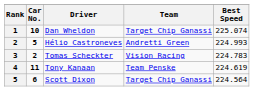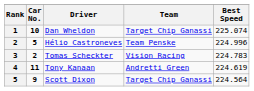 <table class="wikitable" style="font-size:95%;">
 <tr>
 </tr>
 <tr>
 <th>Rank</th>
 <th>Car<br>No.</th>
 <th>Driver</th>
 <th>Team</th>
 <th>Best<br>Speed</th>
 </tr>
 <tr>
 <th>1</th>
 <td style="text-align:center"><strong>10</strong></td>
 <td> <a href='#'>Dan Wheldon</a></td>
 <td><a href='#'>Target Chip Ganassi</a></td>
 <td align=center>225.074</td>
 </tr>
 <tr>
 <th>2</th>
 <td style="text-align:center"><strong>5</strong></td>
 <td> <a href='#'>Hélio Castroneves</a></td>
-<td><a href='#'>Andretti Green</a></td>
-<td align=center>224.993</td>
+<td><a href='#'>Team Penske</a></td>
+<td align=center>224.996</td>
 </tr>
 <tr>
 <th>3</th>
 <td style="text-align:center"><strong>2</strong></td>
 <td> <a href='#'>Tomas Scheckter</a></td>
 <td><a href='#'>Vision Racing</a></td>
 <td align=center>224.783</td>
 </tr>
 <tr>
 <th>4</th>
 <td style="text-align:center"><strong>11</strong></td>
 <td> <a href='#'>Tony Kanaan</a></td>
-<td><a href='#'>Team Penske</a></td>
+<td><a href='#'>Andretti Green</a></td>
 <td align=center>224.619</td>
 </tr>
 <tr>
 <th>5</th>
-<td style="text-align:center"><strong>6</strong></td>
+<td style="text-align:center"><strong>9</strong></td>
 <td> <a href='#'>Scott Dixon</a></td>
 <td><a href='#'>Target Chip Ganassi</a></td>
 <td align=center>224.564</td>
 </tr>
 </table>
